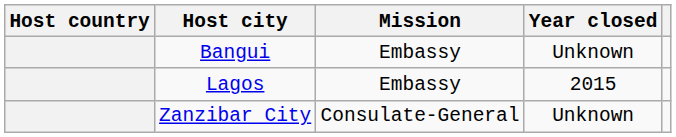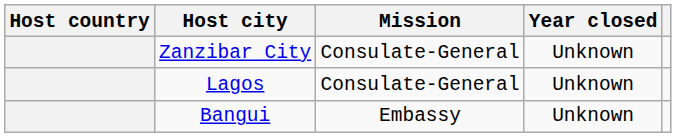 <table class="wikitable plainrowheaders" style="text-align:center;">
 <tr>
 <th scope="col">Host country</th>
 <th scope="col">Host city</th>
 <th scope="col">Mission</th>
 <th scope="col">Year closed</th>
 <th scope="col"></th>
 </tr>
 <tr>
 <th scope="row"></th>
-<td><a href='#'>Bangui</a></td>
-<td>Embassy</td>
+<td><a href='#'>Zanzibar City</a></td>
+<td>Consulate-General</td>
 <td>Unknown</td>
 <td></td>
 </tr>
 <tr>
 <th scope="row"></th>
 <td><a href='#'>Lagos</a></td>
-<td>Embassy</td>
-<td>2015</td>
+<td>Consulate-General</td>
+<td>Unknown</td>
 <td></td>
 </tr>
 <tr>
 <th scope="row"></th>
-<td><a href='#'>Zanzibar City</a></td>
-<td>Consulate-General</td>
+<td><a href='#'>Bangui</a></td>
+<td>Embassy</td>
 <td>Unknown</td>
 <td></td>
 </tr>
 </table>
